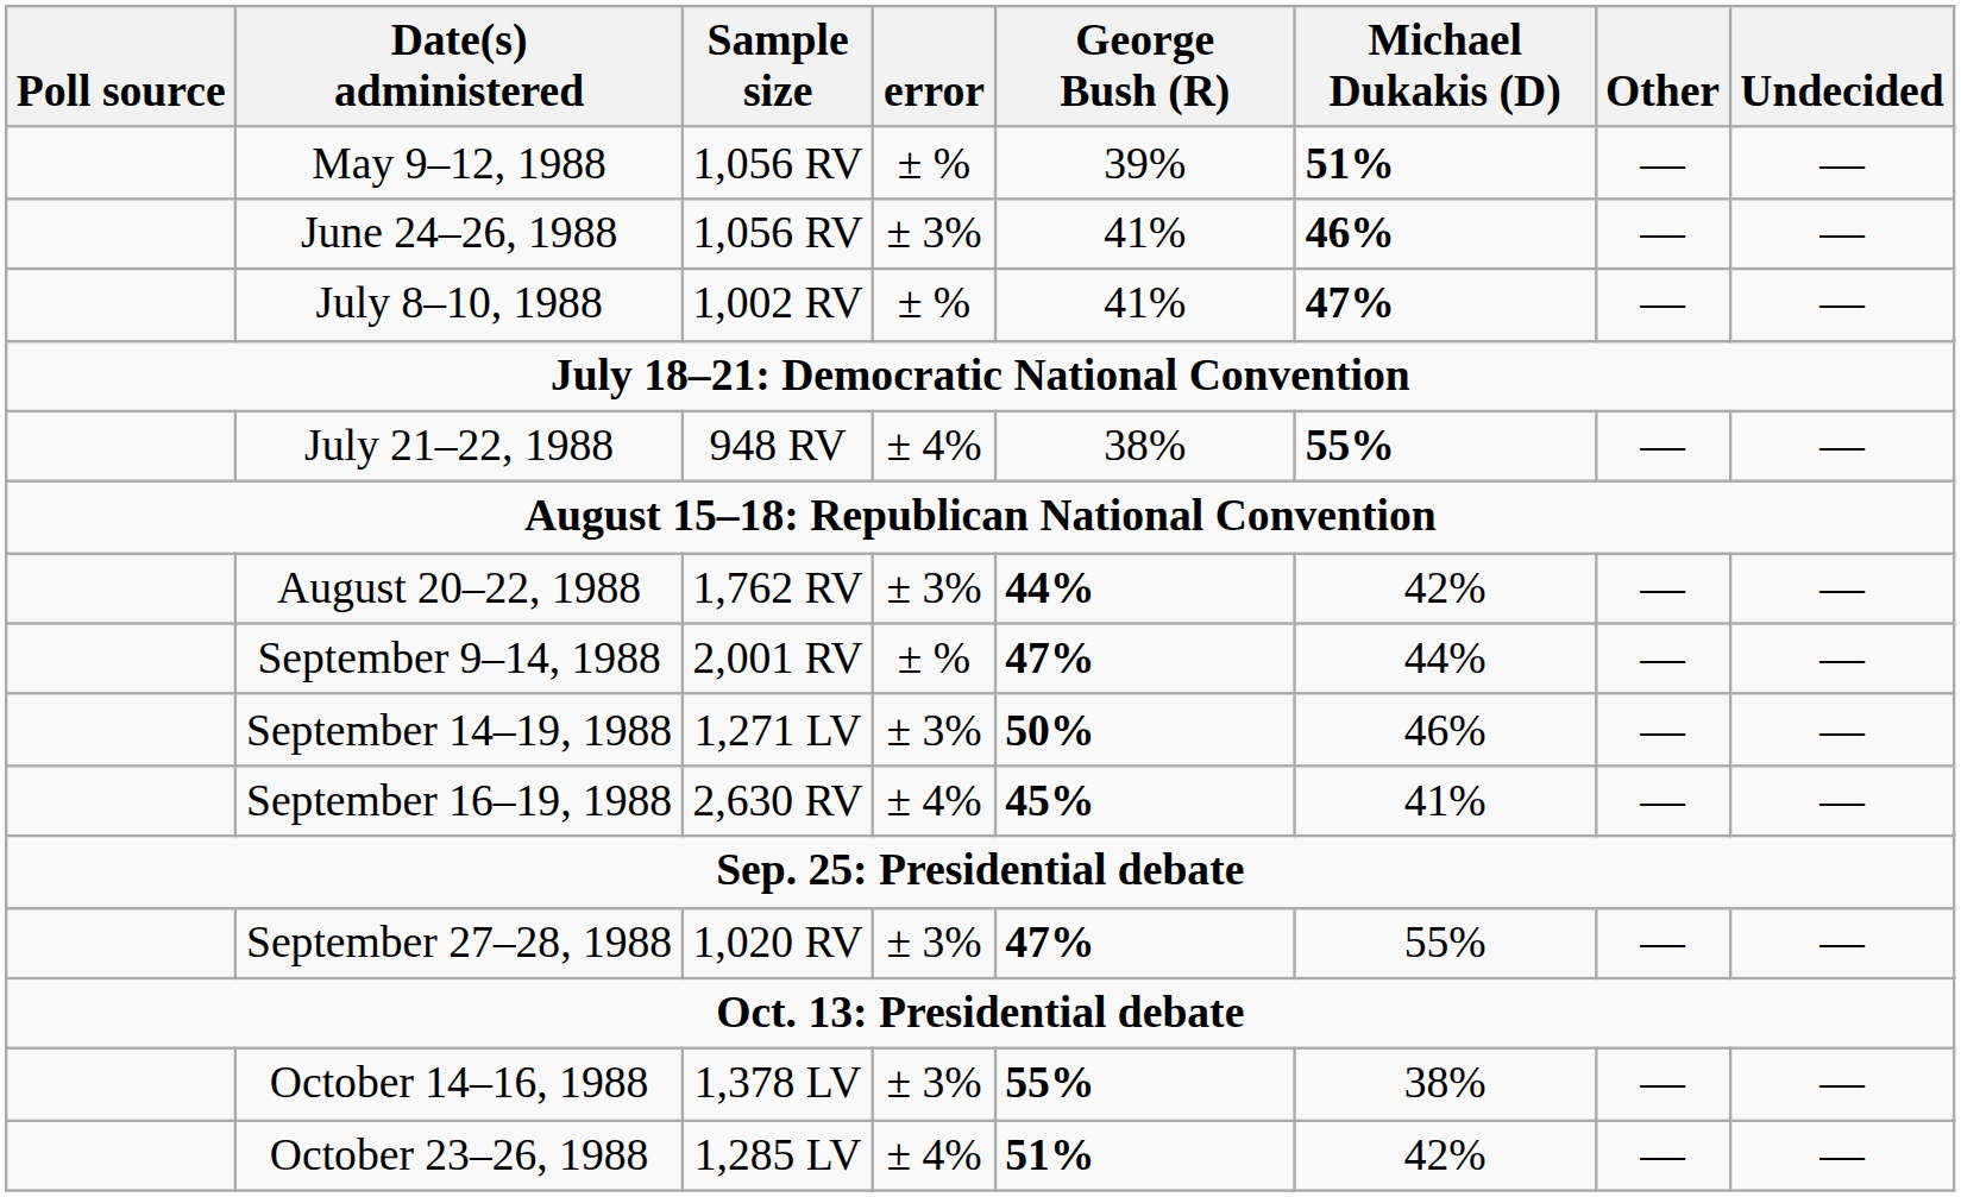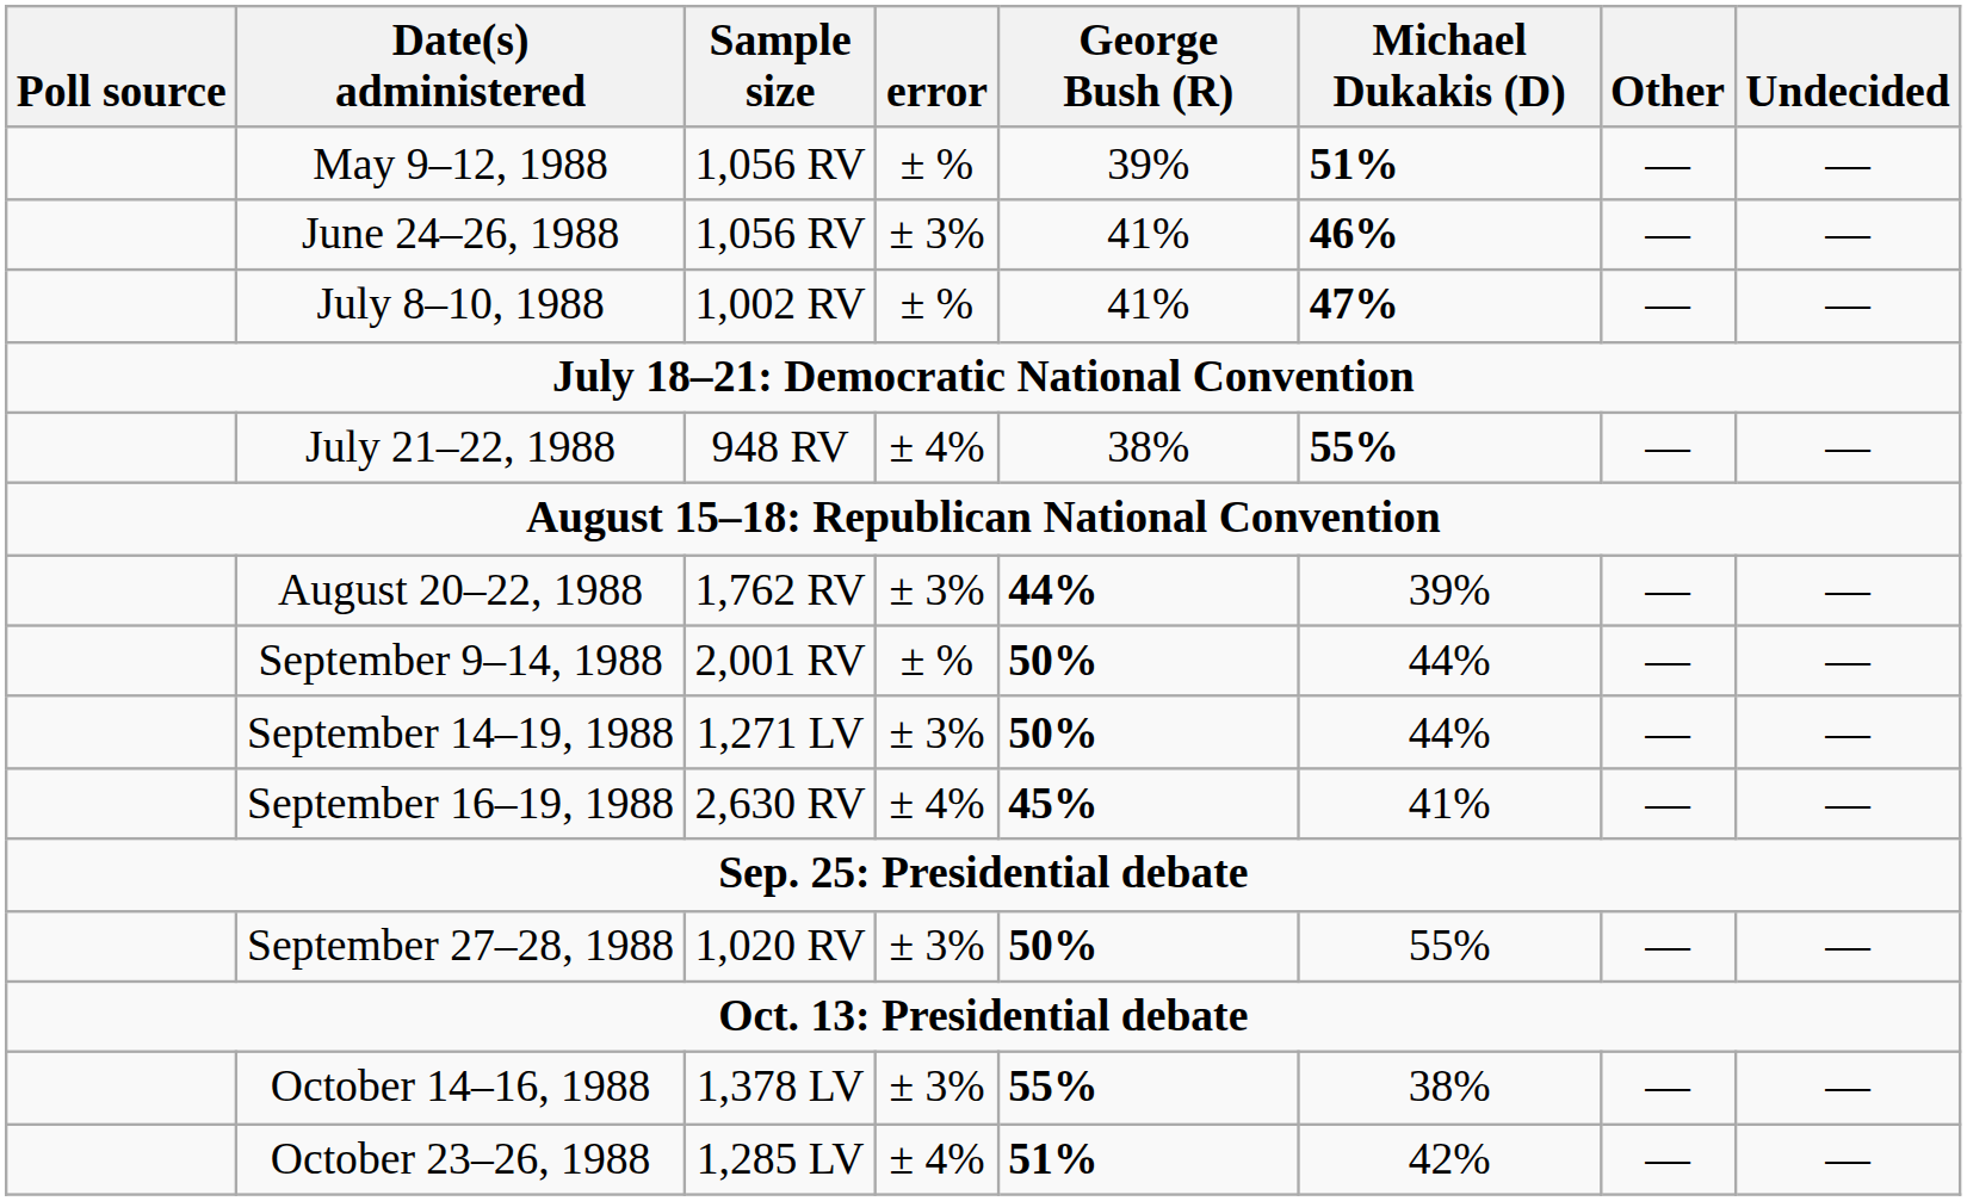 <table class="wikitable">
 <tr valign= bottom>
 <th>Poll source</th>
 <th>Date(s)<br>administered</th>
 <th class=small>Sample<br>size</th>
 <th><br>error</th>
 <th style="width:100px;">George<br>Bush (R)</th>
 <th style="width:100px;">Michael<br>Dukakis (D)</th>
 <th>Other</th>
 <th>Undecided</th>
 </tr>
 <tr>
 <td align="center"></td>
 <td align="center">May 9–12, 1988</td>
 <td align="center">1,056 RV</td>
 <td align="center">± %</td>
 <td align="center">39%</td>
 <td><strong>51%</strong></td>
 <td align="center">—</td>
 <td align="center">—</td>
 </tr>
 <tr>
 <td align="center"></td>
 <td align="center">June 24–26, 1988</td>
 <td align="center">1,056 RV</td>
 <td align="center">± 3%</td>
 <td align="center">41%</td>
 <td><strong>46%</strong></td>
 <td align="center">—</td>
 <td align="center">—</td>
 </tr>
 <tr>
 <td align="center"></td>
 <td align="center">July 8–10, 1988</td>
 <td align="center">1,002 RV</td>
 <td align="center">± %</td>
 <td align="center">41%</td>
 <td><strong>47%</strong></td>
 <td align="center">—</td>
 <td align="center">—</td>
 </tr>
 <tr>
 <td colspan="8"  align="center"><strong>July 18–21: Democratic National Convention</strong></td>
 </tr>
 <tr>
 <td align="center"></td>
 <td align="center">July 21–22, 1988</td>
 <td align="center">948 RV</td>
 <td align="center">± 4%</td>
 <td align="center">38%</td>
 <td><strong>55%</strong></td>
 <td align="center">—</td>
 <td align="center">—</td>
 </tr>
 <tr>
 <td colspan="8"  align="center"><strong>August 15–18: Republican National Convention</strong></td>
 </tr>
 <tr>
 <td align="center"></td>
 <td align="center">August 20–22, 1988</td>
 <td align="center">1,762 RV</td>
 <td align="center">± 3%</td>
 <td><strong>44%</strong></td>
-<td align="center">42%</td>
+<td align="center">39%</td>
 <td align="center">—</td>
 <td align="center">—</td>
 </tr>
 <tr>
 <td align="center"></td>
 <td align="center">September 9–14, 1988</td>
 <td align="center">2,001 RV</td>
 <td align="center">± %</td>
-<td><strong>47%</strong></td>
+<td><strong>50%</strong></td>
 <td align="center">44%</td>
 <td align="center">—</td>
 <td align="center">—</td>
 </tr>
 <tr>
 <td align="center"></td>
 <td align="center">September 14–19, 1988</td>
 <td align="center">1,271 LV</td>
 <td align="center">± 3%</td>
 <td><strong>50%</strong></td>
-<td align="center">46%</td>
+<td align="center">44%</td>
 <td align="center">—</td>
 <td align="center">—</td>
 </tr>
 <tr>
 <td align="center"></td>
 <td align="center">September 16–19, 1988</td>
 <td align="center">2,630 RV</td>
 <td align="center">± 4%</td>
 <td><strong>45%</strong></td>
 <td align="center">41%</td>
 <td align="center">—</td>
 <td align="center">—</td>
 </tr>
 <tr>
 <td colspan="8" align="center"><strong>Sep. 25: Presidential debate</strong></td>
 </tr>
 <tr>
 <td align="center"></td>
 <td align="center">September 27–28, 1988</td>
 <td align="center">1,020 RV</td>
 <td align="center">± 3%</td>
-<td><strong>47%</strong></td>
+<td><strong>50%</strong></td>
 <td align="center">55%</td>
 <td align="center">—</td>
 <td align="center">—</td>
 </tr>
 <tr>
 <td colspan="8" align="center"><strong>Oct. 13: Presidential debate</strong></td>
 </tr>
 <tr>
 <td align="center"></td>
 <td align="center">October 14–16, 1988</td>
 <td align="center">1,378 LV</td>
 <td align="center">± 3%</td>
 <td><strong>55%</strong></td>
 <td align="center">38%</td>
 <td align="center">—</td>
 <td align="center">—</td>
 </tr>
 <tr>
 <td align=center></td>
 <td align=center>October 23–26, 1988</td>
 <td align=center>1,285 LV</td>
 <td align=center>± 4%</td>
 <td><strong>51%</strong></td>
 <td align=center>42%</td>
 <td align=center>—</td>
 <td align=center>—</td>
 </tr>
 </table>
